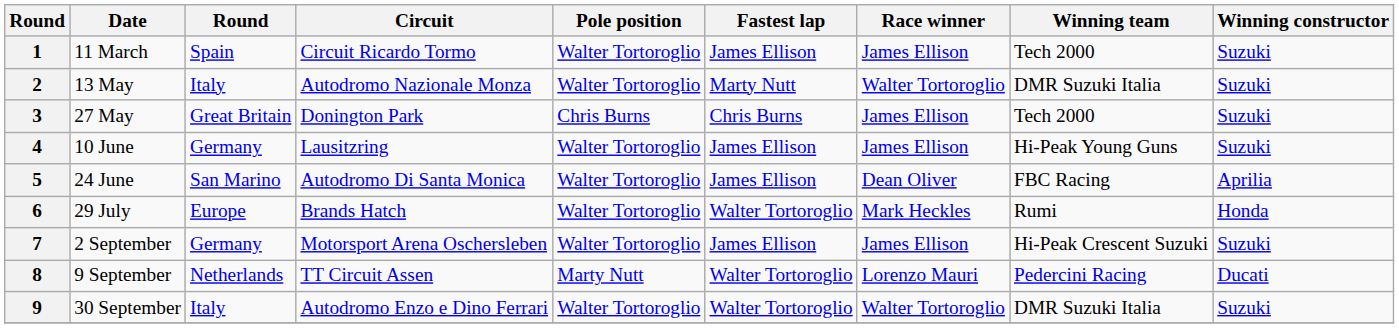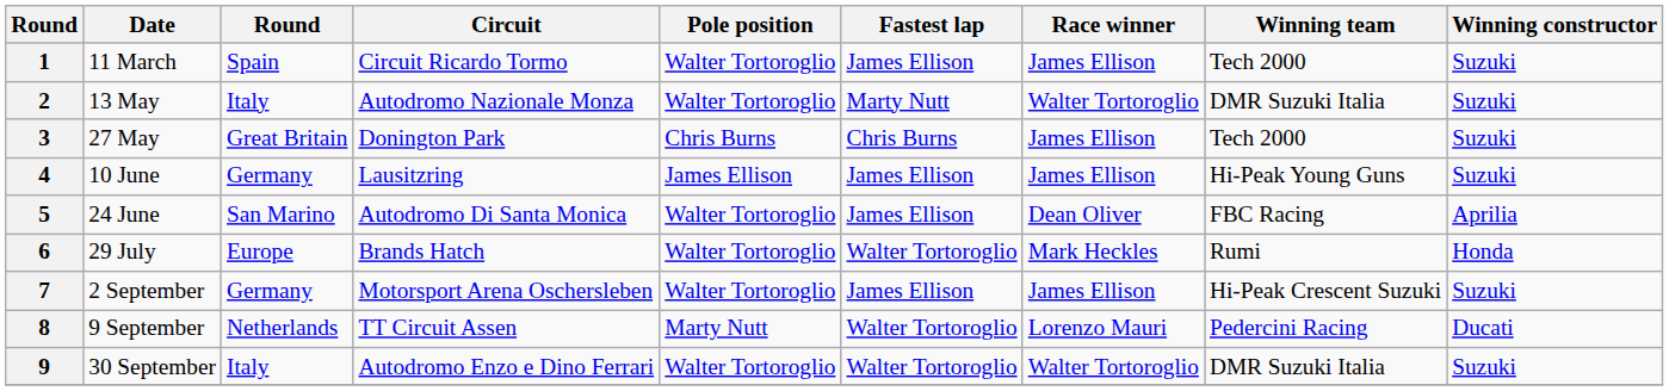 <table class="wikitable" style="font-size: 85%; text-align: left">
 <tr>
 <th>Round</th>
 <th>Date</th>
 <th>Round</th>
 <th>Circuit</th>
 <th>Pole position</th>
 <th>Fastest lap</th>
 <th>Race winner</th>
 <th>Winning team</th>
 <th>Winning constructor</th>
 </tr>
 <tr>
 <th>1</th>
 <td>11 March</td>
 <td> <a href='#'>Spain</a></td>
 <td><a href='#'>Circuit Ricardo Tormo</a></td>
 <td> <a href='#'>Walter Tortoroglio</a></td>
 <td> <a href='#'>James Ellison</a></td>
 <td> <a href='#'>James Ellison</a></td>
 <td>Tech 2000</td>
 <td><a href='#'>Suzuki</a></td>
 </tr>
 <tr>
 <th>2</th>
 <td>13 May</td>
 <td> <a href='#'>Italy</a></td>
 <td><a href='#'>Autodromo Nazionale Monza</a></td>
 <td> <a href='#'>Walter Tortoroglio</a></td>
 <td> <a href='#'>Marty Nutt</a></td>
 <td> <a href='#'>Walter Tortoroglio</a></td>
 <td>DMR Suzuki Italia</td>
 <td><a href='#'>Suzuki</a></td>
 </tr>
 <tr>
 <th>3</th>
 <td>27 May</td>
 <td> <a href='#'>Great Britain</a></td>
 <td><a href='#'>Donington Park</a></td>
 <td> <a href='#'>Chris Burns</a></td>
 <td> <a href='#'>Chris Burns</a></td>
 <td> <a href='#'>James Ellison</a></td>
 <td>Tech 2000</td>
 <td><a href='#'>Suzuki</a></td>
 </tr>
 <tr>
 <th>4</th>
 <td>10 June</td>
 <td> <a href='#'>Germany</a></td>
 <td><a href='#'>Lausitzring</a></td>
-<td> <a href='#'>Walter Tortoroglio</a></td>
+<td> <a href='#'>James Ellison</a></td>
 <td> <a href='#'>James Ellison</a></td>
 <td> <a href='#'>James Ellison</a></td>
 <td>Hi-Peak Young Guns</td>
 <td><a href='#'>Suzuki</a></td>
 </tr>
 <tr>
 <th>5</th>
 <td>24 June</td>
 <td> <a href='#'>San Marino</a></td>
 <td><a href='#'>Autodromo Di Santa Monica</a></td>
 <td> <a href='#'>Walter Tortoroglio</a></td>
 <td> <a href='#'>James Ellison</a></td>
 <td> <a href='#'>Dean Oliver</a></td>
 <td>FBC Racing</td>
 <td><a href='#'>Aprilia</a></td>
 </tr>
 <tr>
 <th>6</th>
 <td>29 July</td>
 <td> <a href='#'>Europe</a></td>
 <td><a href='#'>Brands Hatch</a></td>
 <td> <a href='#'>Walter Tortoroglio</a></td>
 <td> <a href='#'>Walter Tortoroglio</a></td>
 <td> <a href='#'>Mark Heckles</a></td>
 <td>Rumi</td>
 <td><a href='#'>Honda</a></td>
 </tr>
 <tr>
 <th>7</th>
 <td>2 September</td>
 <td> <a href='#'>Germany</a></td>
 <td><a href='#'>Motorsport Arena Oschersleben</a></td>
 <td> <a href='#'>Walter Tortoroglio</a></td>
 <td> <a href='#'>James Ellison</a></td>
 <td> <a href='#'>James Ellison</a></td>
 <td>Hi-Peak Crescent Suzuki</td>
 <td><a href='#'>Suzuki</a></td>
 </tr>
 <tr>
 <th>8</th>
 <td>9 September</td>
 <td> <a href='#'>Netherlands</a></td>
 <td><a href='#'>TT Circuit Assen</a></td>
 <td> <a href='#'>Marty Nutt</a></td>
 <td> <a href='#'>Walter Tortoroglio</a></td>
 <td> <a href='#'>Lorenzo Mauri</a></td>
 <td><a href='#'>Pedercini Racing</a></td>
 <td><a href='#'>Ducati</a></td>
 </tr>
 <tr>
 <th>9</th>
 <td>30 September</td>
 <td> <a href='#'>Italy</a></td>
 <td><a href='#'>Autodromo Enzo e Dino Ferrari</a></td>
 <td> <a href='#'>Walter Tortoroglio</a></td>
 <td> <a href='#'>Walter Tortoroglio</a></td>
 <td> <a href='#'>Walter Tortoroglio</a></td>
 <td>DMR Suzuki Italia</td>
 <td><a href='#'>Suzuki</a></td>
 </tr>
 <tr>
 </tr>
 </table>
